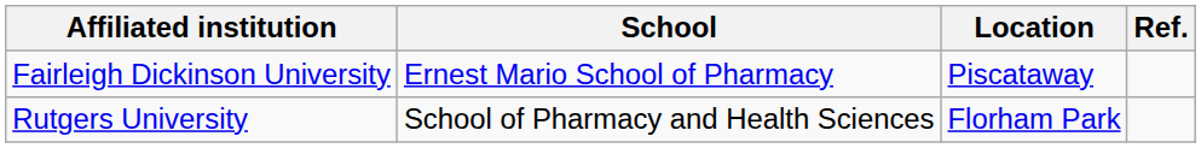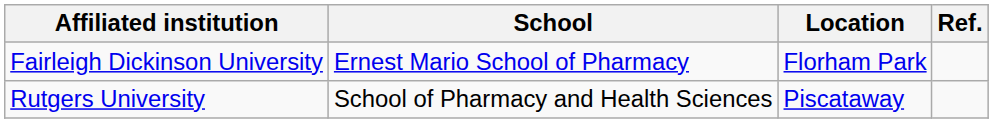 <table class="wikitable sortable">
 <tr>
 <th>Affiliated institution</th>
 <th>School</th>
 <th>Location</th>
 <th>Ref.</th>
 </tr>
 <tr>
 <td><a href='#'>Fairleigh Dickinson University</a></td>
 <td><a href='#'>Ernest Mario School of Pharmacy</a></td>
-<td><a href='#'>Piscataway</a></td>
+<td><a href='#'>Florham Park</a></td>
 <td></td>
 </tr>
 <tr>
 <td><a href='#'>Rutgers University</a></td>
 <td>School of Pharmacy and Health Sciences</td>
-<td><a href='#'>Florham Park</a></td>
+<td><a href='#'>Piscataway</a></td>
 <td></td>
 </tr>
 </table>
